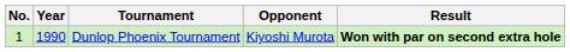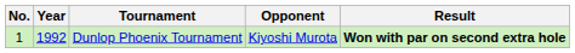 <table class="wikitable" style="font-size:95%;">
 <tr>
 <th>No.</th>
 <th>Year</th>
 <th>Tournament</th>
 <th>Opponent</th>
 <th>Result</th>
 </tr>
 <tr style="background:#D0F0C0;">
 <td align=center>1</td>
-<td><a href='#'>1990</a></td>
+<td><a href='#'>1992</a></td>
 <td><a href='#'>Dunlop Phoenix Tournament</a></td>
 <td> <a href='#'>Kiyoshi Murota</a></td>
 <td><strong>Won with par on second extra hole</strong></td>
 </tr>
 </table>
